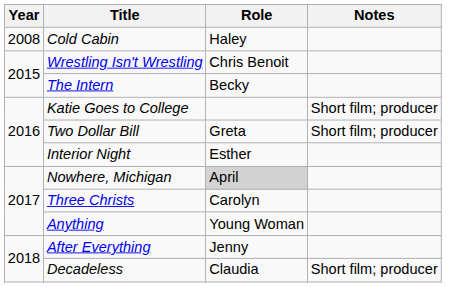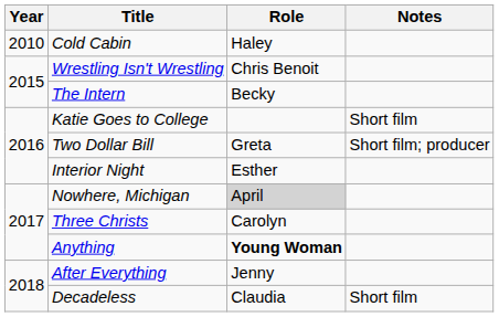 <table class="wikitable sortable">
 <tr>
 <th>Year</th>
 <th>Title</th>
 <th>Role</th>
 <th class ="unsortable">Notes</th>
 </tr>
 <tr>
-<td>2008</td>
+<td>2010</td>
 <td><em>Cold Cabin</em></td>
 <td>Haley</td>
 <td></td>
 </tr>
 <tr>
 <td rowspan=2>2015</td>
 <td><em><a href='#'>Wrestling Isn't Wrestling</a></em></td>
 <td>Chris Benoit</td>
 <td></td>
 </tr>
 <tr>
 <td><em><a href='#'>The Intern</a></em></td>
 <td>Becky</td>
 <td></td>
 </tr>
 <tr>
 <td rowspan=3>2016</td>
 <td><em>Katie Goes to College</em></td>
 <td></td>
-<td>Short film; producer</td>
+<td>Short film</td>
 </tr>
 <tr>
 <td><em>Two Dollar Bill</em></td>
 <td>Greta</td>
 <td>Short film; producer</td>
 </tr>
 <tr>
 <td><em>Interior Night</em></td>
 <td>Esther</td>
 <td></td>
 </tr>
 <tr>
 <td rowspan=3>2017</td>
 <td><em>Nowhere, Michigan</em></td>
 <td style="background: lightgrey;">April</td>
 <td></td>
 </tr>
 <tr>
 <td><em><a href='#'>Three Christs</a></em></td>
 <td>Carolyn</td>
 <td></td>
 </tr>
 <tr>
 <td><em><a href='#'>Anything</a></em></td>
-<td>Young Woman</td>
+<td><strong>Young Woman</strong></td>
 <td></td>
 </tr>
 <tr>
 <td rowspan=2>2018</td>
 <td><em><a href='#'>After Everything</a></em></td>
 <td>Jenny</td>
 <td></td>
 </tr>
 <tr>
 <td><em>Decadeless</em></td>
 <td>Claudia</td>
-<td>Short film; producer</td>
+<td>Short film</td>
 </tr>
 </table>
